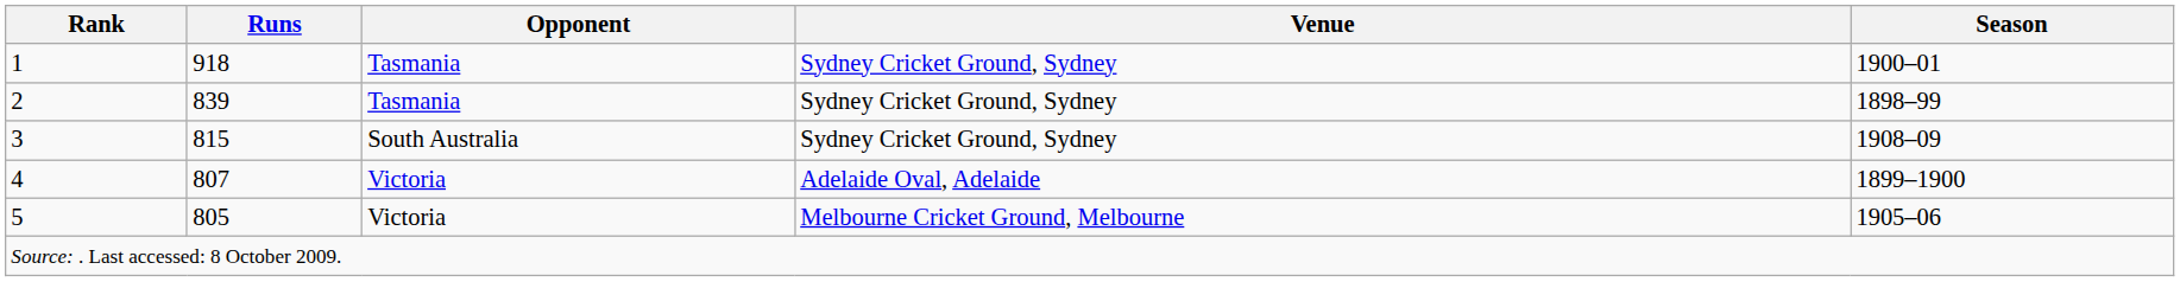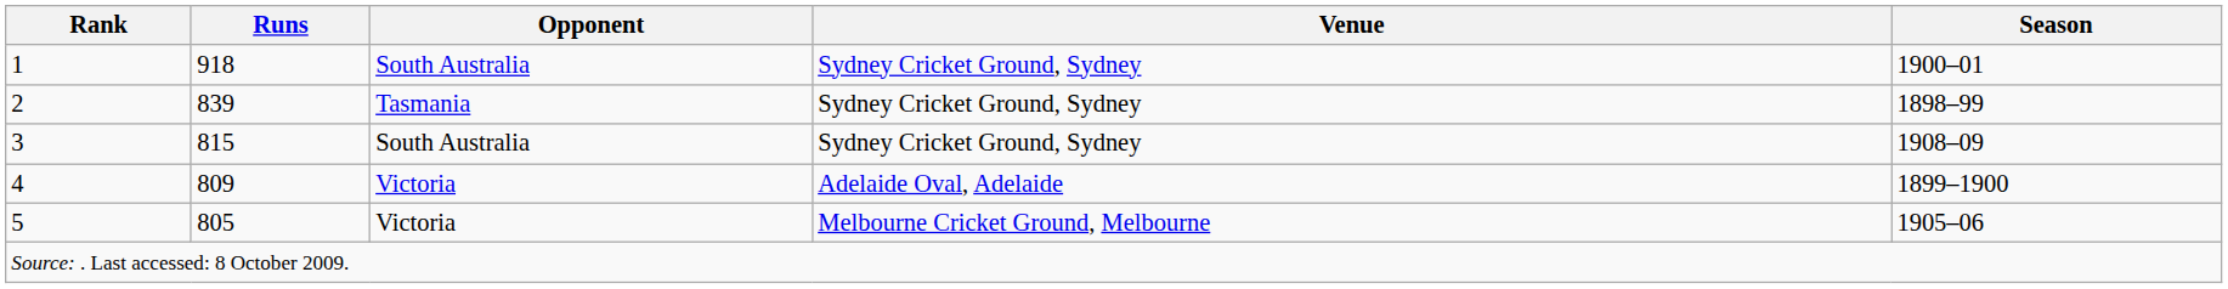 <table class="wikitable" style="width:90%;">
 <tr>
 <th>Rank</th>
 <th><a href='#'>Runs</a></th>
 <th>Opponent</th>
 <th>Venue</th>
 <th>Season</th>
 </tr>
 <tr>
 <td>1</td>
 <td>918</td>
-<td><a href='#'>Tasmania</a></td>
+<td><a href='#'>South Australia</a></td>
 <td><a href='#'>Sydney Cricket Ground</a>, <a href='#'>Sydney</a></td>
 <td>1900–01</td>
 </tr>
 <tr>
 <td>2</td>
 <td>839</td>
 <td><a href='#'>Tasmania</a></td>
 <td>Sydney Cricket Ground, Sydney</td>
 <td>1898–99</td>
 </tr>
 <tr>
 <td>3</td>
 <td>815</td>
 <td>South Australia</td>
 <td>Sydney Cricket Ground, Sydney</td>
 <td>1908–09</td>
 </tr>
 <tr>
 <td>4</td>
-<td>807</td>
+<td>809</td>
 <td><a href='#'>Victoria</a></td>
 <td><a href='#'>Adelaide Oval</a>, <a href='#'>Adelaide</a></td>
 <td>1899–1900</td>
 </tr>
 <tr>
 <td>5</td>
 <td>805</td>
 <td>Victoria</td>
 <td><a href='#'>Melbourne Cricket Ground</a>, <a href='#'>Melbourne</a></td>
 <td>1905–06</td>
 </tr>
 <tr>
 <td colspan=5><small><em>Source: </em>. Last accessed: 8 October 2009.</small></td>
 </tr>
 </table>
